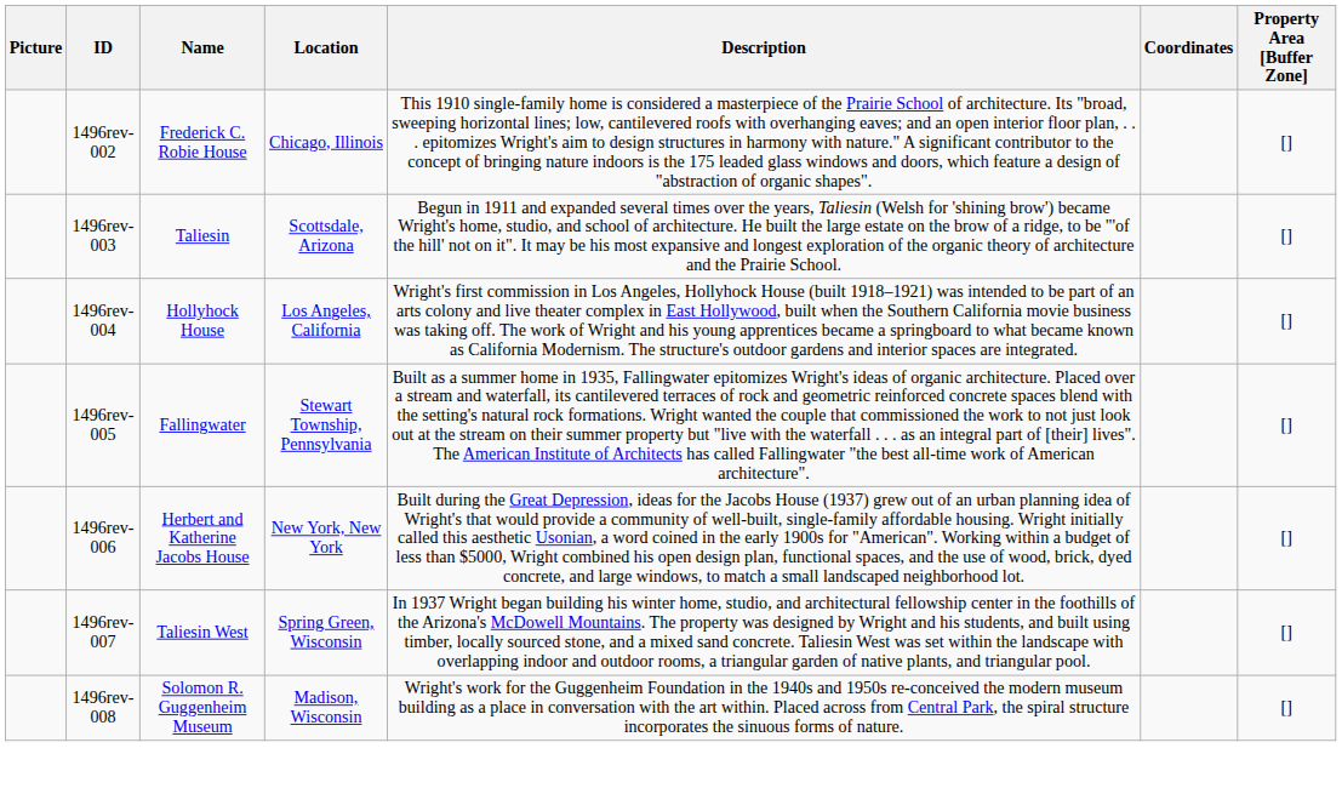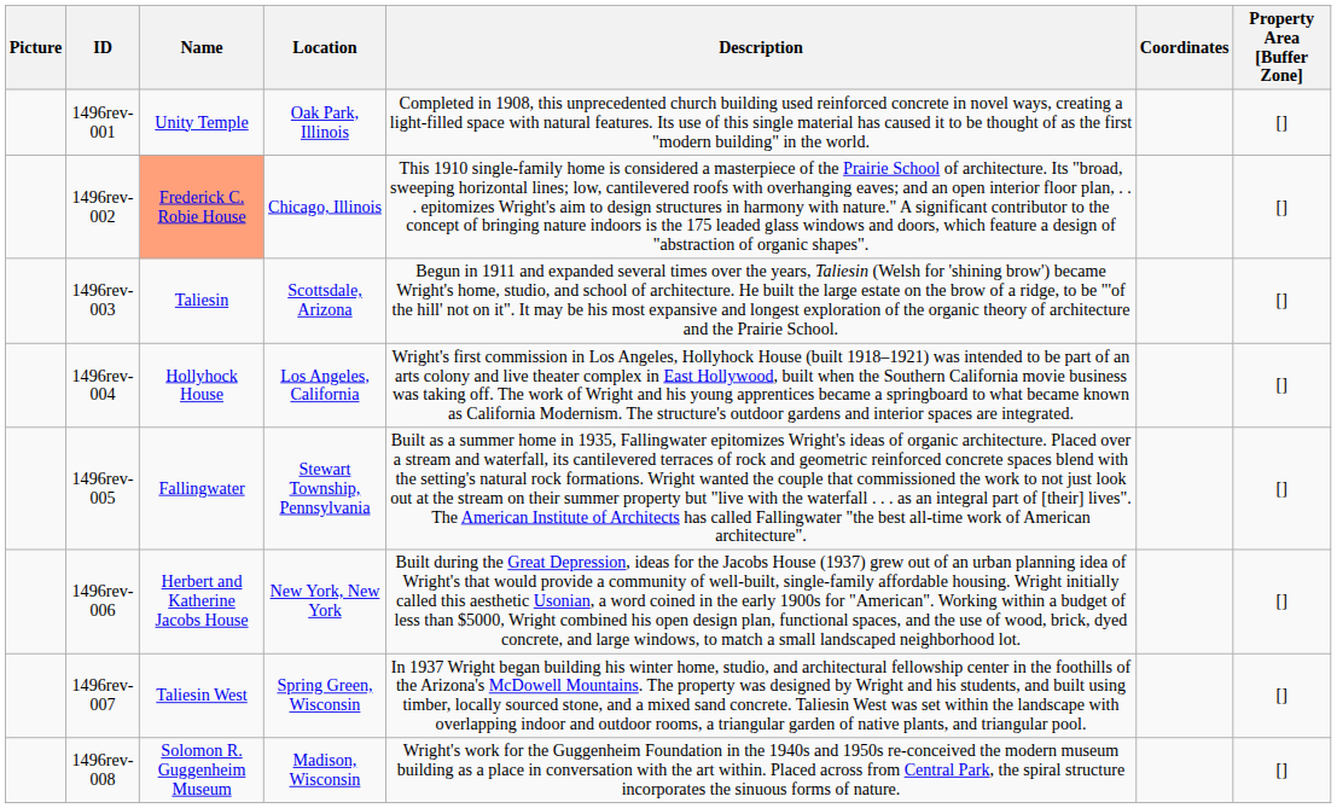 <table class="wikitable sortable" style ="text-align: center">
 <tr>
 <th class="unsortable">Picture</th>
 <th>ID</th>
 <th>Name</th>
 <th>Location</th>
 <th>Description</th>
 <th>Coordinates</th>
 <th>Property Area [Buffer Zone]</th>
 </tr>
 <tr>
 <td></td>
+<td>1496rev-001</td>
+<td><a href='#'>Unity Temple</a></td>
+<td><a href='#'>Oak Park, Illinois</a></td>
+<td>Completed in 1908, this unprecedented church building used reinforced concrete in novel ways, creating a light-filled space with natural features. Its use of this single material has caused it to be thought of as the first "modern building" in the world.</td>
+<td></td>
+<td> []</td>
+</tr>
+<tr>
+<td></td>
 <td>1496rev-002</td>
-<td><a href='#'>Frederick C. Robie House</a></td>
+<td style="background: lightsalmon;"><a href='#'>Frederick C. Robie House</a></td>
 <td><a href='#'>Chicago, Illinois</a></td>
 <td>This 1910 single-family home is considered a masterpiece of the <a href='#'>Prairie School</a> of architecture. Its "broad, sweeping horizontal lines; low, cantilevered roofs with overhanging eaves; and an open interior floor plan, . . . epitomizes Wright's aim to design structures in harmony with nature." A significant contributor to the concept of bringing nature indoors is the 175 leaded glass windows and doors, which feature a design of  "abstraction of organic shapes".</td>
 <td></td>
 <td> []</td>
 </tr>
 <tr>
 <td></td>
 <td>1496rev-003</td>
 <td><a href='#'>Taliesin</a></td>
 <td><a href='#'>Scottsdale, Arizona</a></td>
 <td>Begun in 1911 and expanded several times over the years, <em>Taliesin</em> (Welsh for 'shining brow') became Wright's home, studio, and school of architecture.  He built the large estate on the brow of a ridge, to be "'of the hill' not on it". It may be his most expansive and longest exploration of the organic theory of architecture and the Prairie School.</td>
 <td></td>
 <td> []</td>
 </tr>
 <tr>
 <td></td>
 <td>1496rev-004</td>
 <td><a href='#'>Hollyhock House</a></td>
 <td><a href='#'>Los Angeles, California</a></td>
 <td>Wright's first commission in Los Angeles, Hollyhock House (built 1918–1921) was intended to be part of an arts colony and live theater complex in <a href='#'>East Hollywood</a>, built when the Southern California movie business was taking off.  The work of Wright and his young apprentices became a springboard to what became known as California Modernism.  The structure's outdoor gardens and interior spaces are integrated.</td>
 <td></td>
 <td> []</td>
 </tr>
 <tr>
 <td></td>
 <td>1496rev-005</td>
 <td><a href='#'>Fallingwater</a></td>
 <td><a href='#'>Stewart Township, Pennsylvania</a></td>
 <td>Built as a summer home in 1935, Fallingwater epitomizes Wright's ideas of organic architecture.  Placed over a stream and waterfall, its cantilevered terraces of rock and geometric reinforced concrete spaces blend with the setting's natural rock formations.  Wright wanted the couple that commissioned the work to not just look out at the stream on their summer property but "live with the waterfall . . . as an integral part of [their] lives".  The <a href='#'>American Institute of Architects</a> has called Fallingwater "the best all-time work of American architecture".</td>
 <td></td>
 <td> []</td>
 </tr>
 <tr>
 <td></td>
 <td>1496rev-006</td>
 <td><a href='#'>Herbert and Katherine Jacobs House</a></td>
 <td><a href='#'>New York, New York</a></td>
 <td>Built during the <a href='#'>Great Depression</a>, ideas for the Jacobs House (1937) grew out of an urban planning idea of Wright's that would provide a community of well-built, single-family affordable housing. Wright initially called this aesthetic <a href='#'>Usonian</a>, a word coined in the early 1900s for "American". Working within a budget of less than $5000, Wright combined his open design plan, functional spaces, and the use of wood, brick, dyed concrete, and large windows, to match a small landscaped neighborhood lot.</td>
 <td></td>
 <td> []</td>
 </tr>
 <tr>
 <td></td>
 <td>1496rev-007</td>
 <td><a href='#'>Taliesin West</a></td>
 <td><a href='#'>Spring Green, Wisconsin</a></td>
 <td>In 1937 Wright began building his winter home, studio, and architectural fellowship center in the foothills of the Arizona's <a href='#'>McDowell Mountains</a>.  The property was designed by Wright and his students, and built using timber, locally sourced stone, and a mixed sand concrete.  Taliesin West was set within the landscape with overlapping indoor and outdoor rooms, a triangular garden of native plants, and triangular pool.</td>
 <td></td>
 <td> []</td>
 </tr>
 <tr>
 <td></td>
 <td>1496rev-008</td>
 <td><a href='#'>Solomon R. Guggenheim Museum</a></td>
 <td><a href='#'>Madison, Wisconsin</a></td>
 <td>Wright's work for the Guggenheim Foundation in the 1940s and 1950s re-conceived the modern museum building as a place in conversation with the art within. Placed across from <a href='#'>Central Park</a>, the spiral structure incorporates the sinuous forms of nature.</td>
 <td></td>
 <td> []</td>
 </tr>
 </table>
